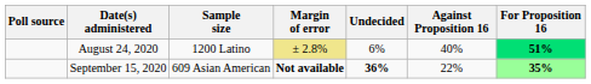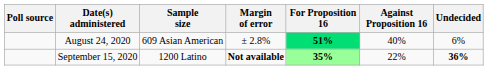 <table class="wikitable" style="font-size:90%;text-align:center;">
 <tr>
 <th>Poll source</th>
 <th>Date(s)<br>administered</th>
 <th>Sample<br>size</th>
 <th>Margin<br>of error</th>
+<th style="width:100px;">For Proposition 16</th>
+<th style="width:100px;">Against Proposition 16</th>
 <th>Undecided</th>
-<th style="width:100px;">Against Proposition 16</th>
-<th style="width:100px;">For Proposition 16</th>
 </tr>
 <tr>
 <td style="text-align:left;"></td>
 <td>August 24, 2020</td>
-<td>1200 Latino </td>
-<td style="background: khaki;">± 2.8%</td>
+<td>609 Asian American </td>
+<td>± 2.8%</td>
+<td style="background: rgb(1,223,116);"><strong>51%</strong></td>
+<td>40%</td>
 <td>6%</td>
-<td>40%</td>
-<td style="background: rgb(1,223,116);"><strong>51%</strong></td>
 </tr>
 <tr>
 <td style="text-align:left;"></td>
 <td>September 15, 2020</td>
-<td>609 Asian American </td>
+<td>1200 Latino </td>
 <td><strong>Not available</strong></td>
+<td style="background: rgb(153, 255, 153);"><strong>35%</strong></td>
+<td>22%</td>
 <td><strong>36%</strong></td>
-<td>22%</td>
-<td style="background: rgb(153, 255, 153);"><strong>35%</strong></td>
 </tr>
 </table>
